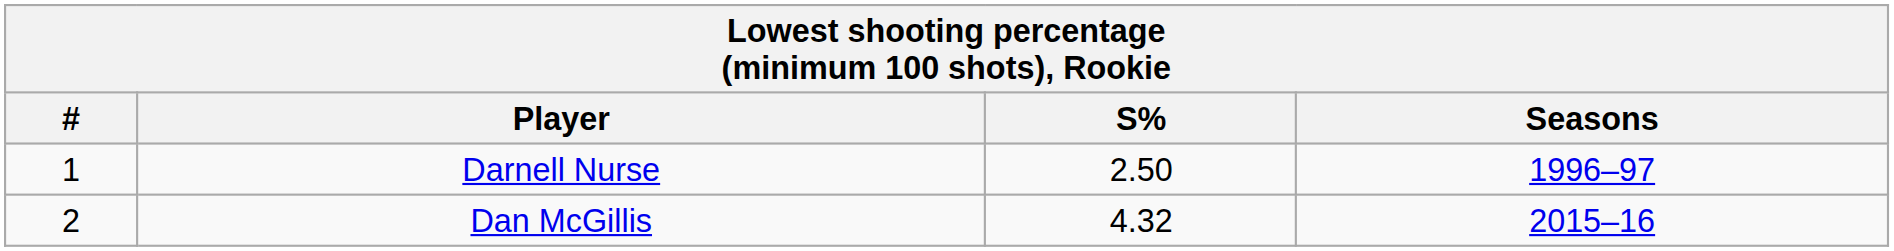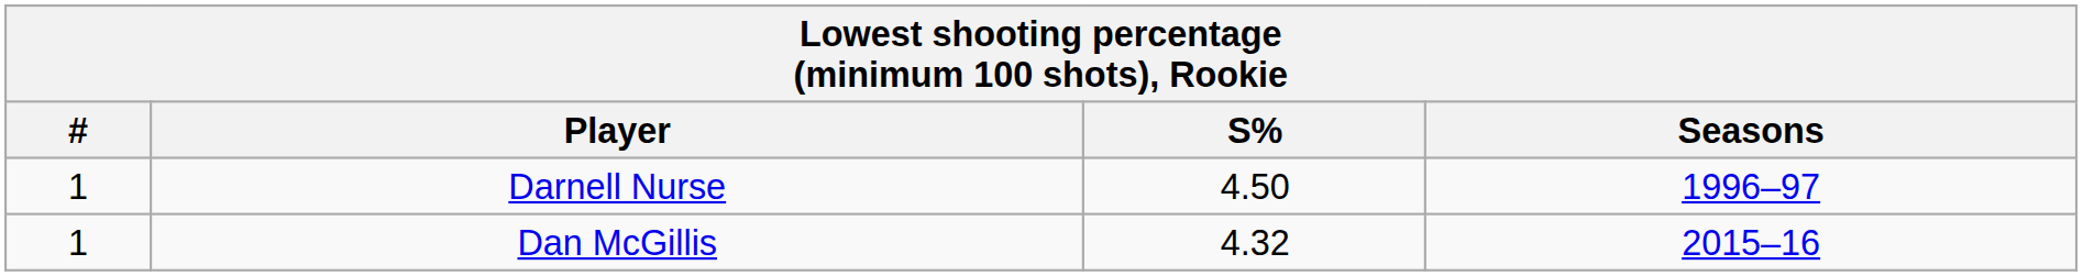 <table class="wikitable" style="text-align: center; font-size: 95%" width="70%">
 <tr>
 <th colspan="4">Lowest shooting percentage<br>(minimum 100 shots), Rookie</th>
 </tr>
 <tr>
 <th>#</th>
 <th>Player</th>
 <th>S%</th>
 <th>Seasons</th>
 </tr>
 <tr>
 <td>1</td>
 <td><a href='#'>Darnell Nurse</a></td>
-<td>2.50</td>
+<td>4.50</td>
 <td><a href='#'>1996–97</a></td>
 </tr>
 <tr>
-<td>2</td>
+<td>1</td>
 <td><a href='#'>Dan McGillis</a></td>
 <td>4.32</td>
 <td><a href='#'>2015–16</a></td>
 </tr>
 </table>
